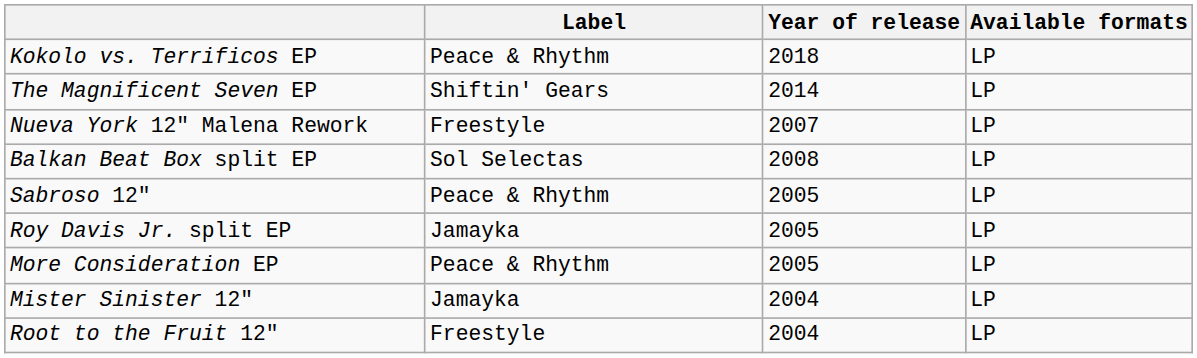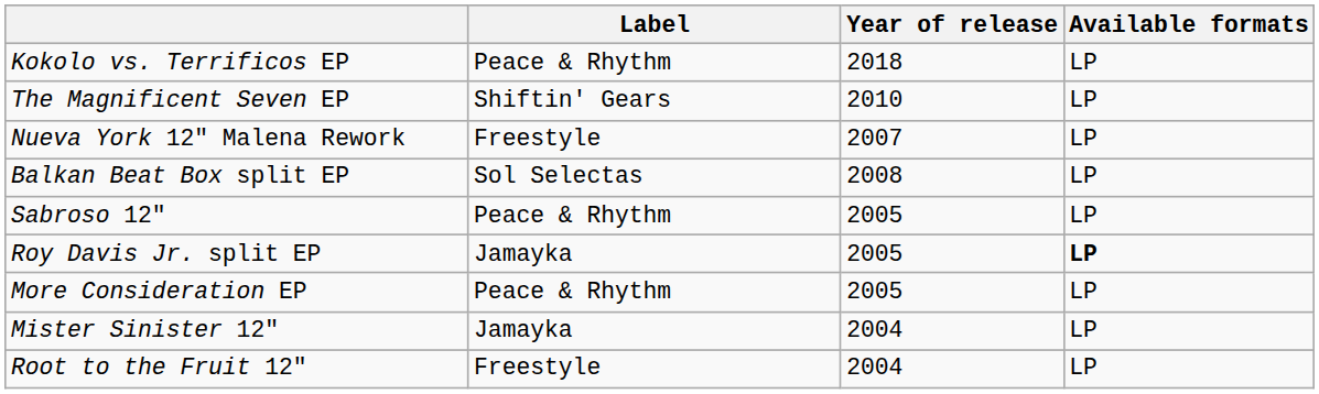 <table class="wikitable">
 <tr>
 <th width="250" centre></th>
 <th width="200">Label</th>
 <th>Year of release</th>
 <th>Available formats</th>
 </tr>
 <tr>
 <td ! width="200"><em>Kokolo vs. Terrificos</em> EP</td>
 <td>Peace & Rhythm</td>
 <td>2018</td>
 <td>LP</td>
 </tr>
 <tr>
 <td ! width="200"><em>The Magnificent Seven</em> EP</td>
 <td>Shiftin' Gears</td>
-<td>2014</td>
+<td>2010</td>
 <td>LP</td>
 </tr>
 <tr>
 <td ! width="200"><em>Nueva York</em> 12" Malena Rework</td>
 <td>Freestyle</td>
 <td>2007</td>
 <td>LP</td>
 </tr>
 <tr>
 <td ! width="200"><em>Balkan Beat Box</em> split EP</td>
 <td>Sol Selectas</td>
 <td>2008</td>
 <td>LP</td>
 </tr>
 <tr>
 <td ! width="200"><em>Sabroso</em> 12"</td>
 <td>Peace & Rhythm</td>
 <td>2005</td>
 <td>LP</td>
 </tr>
 <tr>
 <td ! width="200"><em>Roy Davis Jr.</em> split EP</td>
 <td>Jamayka</td>
 <td>2005</td>
-<td>LP</td>
+<td><strong>LP</strong></td>
 </tr>
 <tr>
 <td ! width="200"><em>More Consideration</em> EP</td>
 <td>Peace & Rhythm</td>
 <td>2005</td>
 <td>LP</td>
 </tr>
 <tr>
 <td ! width="200"><em>Mister Sinister</em> 12"</td>
 <td>Jamayka</td>
 <td>2004</td>
 <td>LP</td>
 </tr>
 <tr>
 <td ! width="200"><em>Root to the Fruit</em> 12"</td>
 <td>Freestyle</td>
 <td>2004</td>
 <td>LP</td>
 </tr>
 </table>
